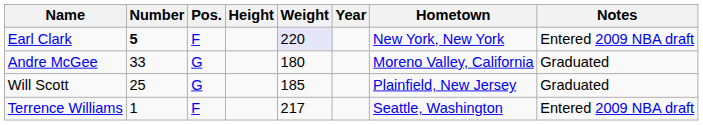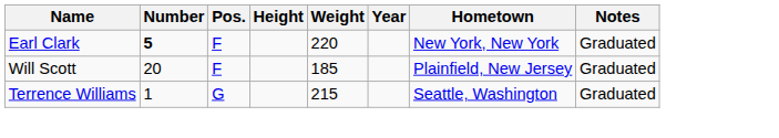 <table class="wikitable sortable" border="1">
 <tr>
 <th>Name</th>
 <th>Number</th>
 <th>Pos.</th>
 <th>Height</th>
 <th>Weight</th>
 <th>Year</th>
 <th>Hometown</th>
 <th class="unsortable">Notes</th>
 </tr>
 <tr>
 <td><a href='#'>Earl Clark</a></td>
 <td><strong>5</strong></td>
 <td><a href='#'>F</a></td>
 <td></td>
-<td style="background: lavender;">220</td>
+<td>220</td>
 <td></td>
 <td><a href='#'>New York, New York</a></td>
-<td>Entered <a href='#'>2009 NBA draft</a></td>
-</tr>
-<tr>
-<td><a href='#'>Andre McGee</a></td>
-<td>33</td>
-<td><a href='#'>G</a></td>
-<td></td>
-<td>180</td>
-<td></td>
-<td><a href='#'>Moreno Valley, California</a></td>
 <td>Graduated</td>
 </tr>
 <tr>
 <td>Will Scott</td>
-<td>25</td>
-<td><a href='#'>G</a></td>
+<td>20</td>
+<td><a href='#'>F</a></td>
 <td></td>
 <td>185</td>
 <td></td>
 <td><a href='#'>Plainfield, New Jersey</a></td>
 <td>Graduated</td>
 </tr>
 <tr>
 <td><a href='#'>Terrence Williams</a></td>
 <td>1</td>
-<td><a href='#'>F</a></td>
+<td><a href='#'>G</a></td>
 <td></td>
-<td>217</td>
+<td>215</td>
 <td></td>
 <td><a href='#'>Seattle, Washington</a></td>
-<td>Entered <a href='#'>2009 NBA draft</a></td>
+<td>Graduated</td>
 </tr>
 </table>
